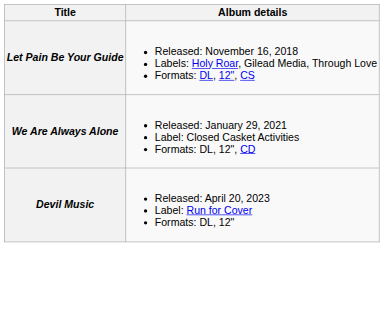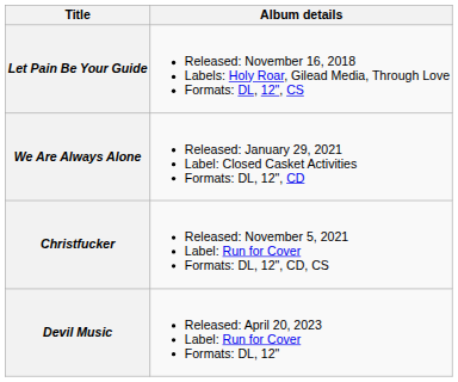 <table class="wikitable plainrowheaders">
 <tr>
 <th>Title</th>
 <th>Album details</th>
 </tr>
 <tr>
 <th scope="row"><em>Let Pain Be Your Guide</em></th>
 <td><br><ul><li>Released: November 16, 2018</li><li>Labels: <a href='#'>Holy Roar</a>, Gilead Media, Through Love</li><li>Formats: <a href='#'>DL</a>, <a href='#'>12"</a>, <a href='#'>CS</a></li></ul></td>
 </tr>
 <tr>
 <th scope="row"><em>We Are Always Alone</em></th>
 <td><br><ul><li>Released: January 29, 2021</li><li>Label: Closed Casket Activities</li><li>Formats: DL, 12", <a href='#'>CD</a></li></ul></td>
 </tr>
 <tr>
+<th scope="row"><em>Christfucker</em></th>
+<td><br><ul><li>Released: November 5, 2021</li><li>Label: <a href='#'>Run for Cover</a></li><li>Formats: DL, 12", CD, CS</li></ul></td>
+</tr>
+<tr>
 <th scope="row"><em>Devil Music</em></th>
 <td><br><ul><li>Released: April 20, 2023</li><li>Label: <a href='#'>Run for Cover</a></li><li>Formats: DL, 12"</li></ul></td>
 </tr>
 </table>
